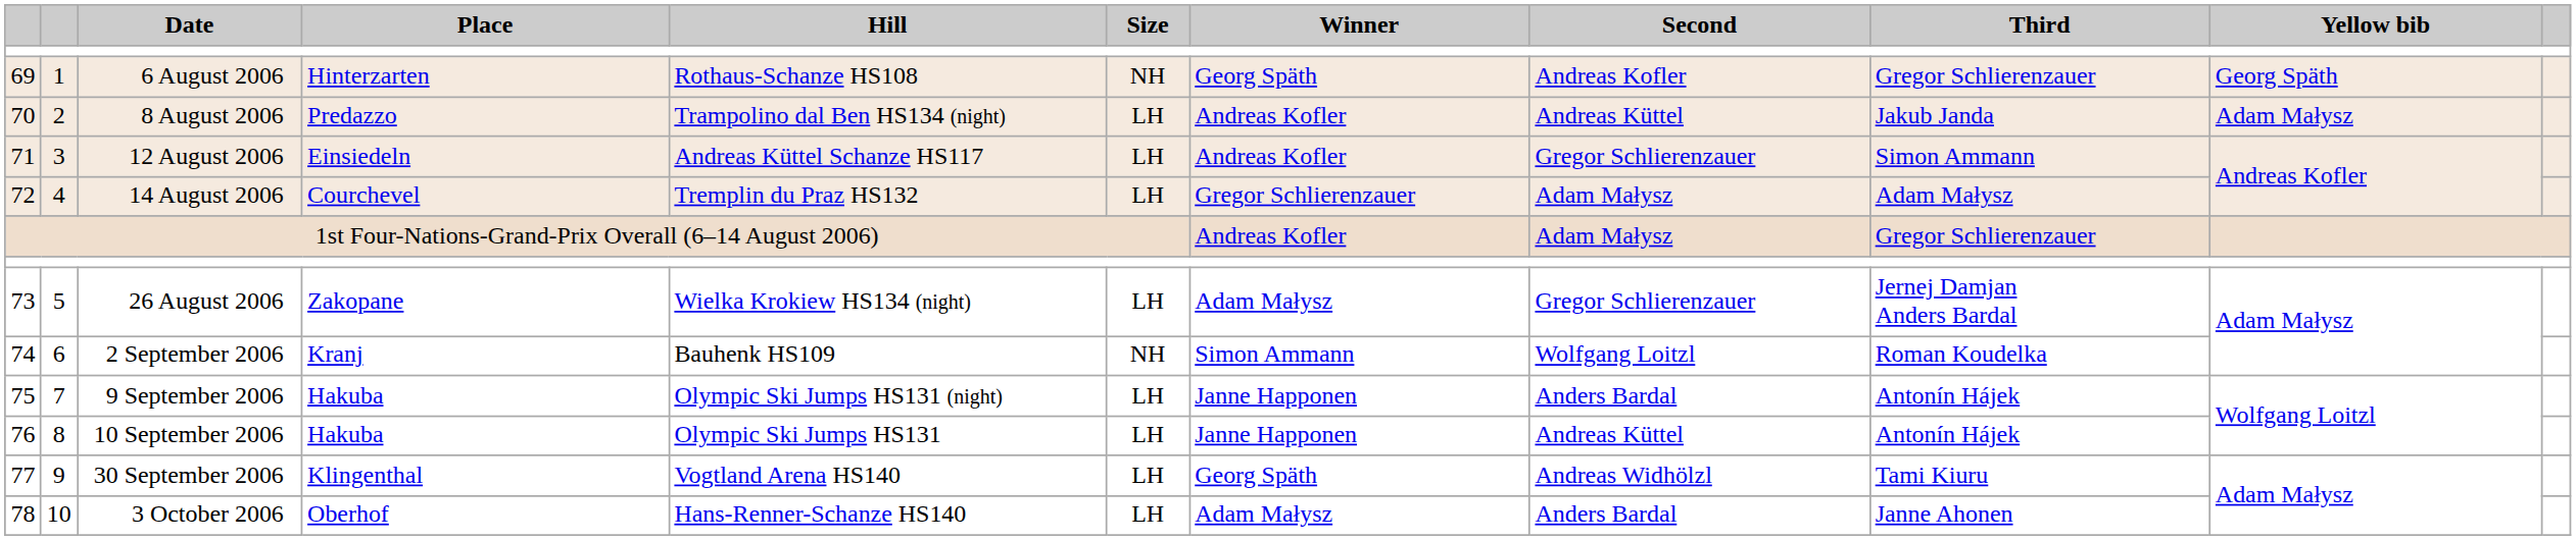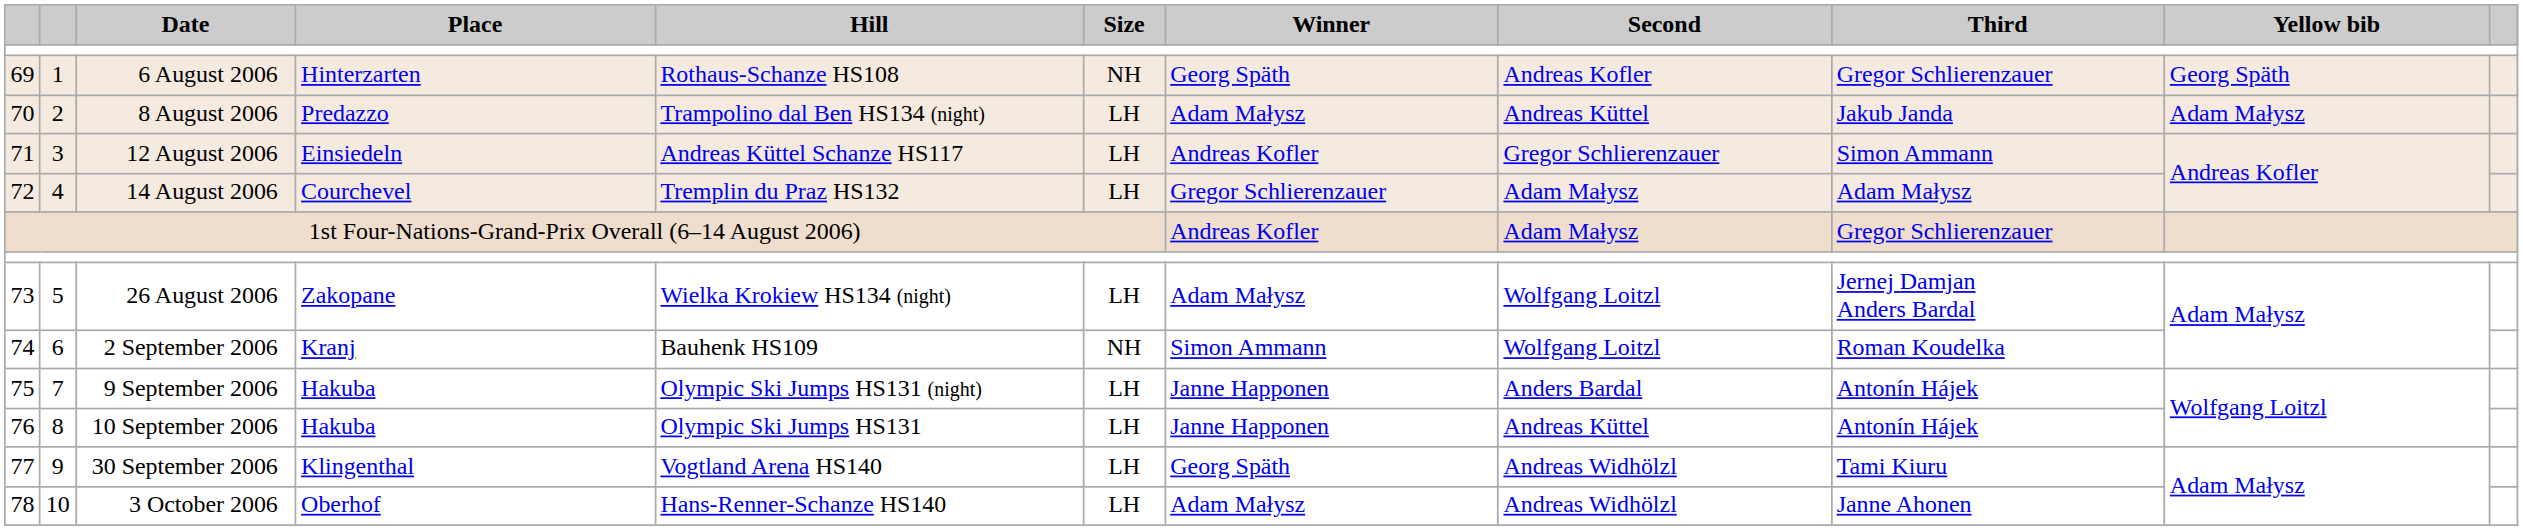 <table class="wikitable plainrowheaders" style="background:#fff; font-size:86%; line-height:16px; border:grey solid 1px; border-collapse:collapse;">
 <tr style="background:#ccc; text-align:center;">
 <th scope="col" style="background:#ccc; width=20 px;"></th>
 <th scope="col" style="background:#ccc; width=30 px;"></th>
 <th scope="col" style="background:#ccc; width:120px;">Date</th>
 <th scope="col" style="background:#ccc; width:200px;">Place</th>
 <th scope="col" style="background:#ccc; width:240px;">Hill</th>
 <th scope="col" style="background:#ccc; width:40px;">Size</th>
 <th scope="col" style="background:#ccc; width:185px;">Winner</th>
 <th scope="col" style="background:#ccc; width:185px;">Second</th>
 <th scope="col" style="background:#ccc; width:185px;">Third</th>
 <th scope="col" style="background:#ccc; width:180px;">Yellow bib</th>
 <th scope="col" style="background:#ccc; width:10px;"></th>
 </tr>
 <tr>
 <td colspan=11></td>
 </tr>
 <tr bgcolor=#F5EADF>
 <td align=center>69</td>
 <td align=center>1</td>
 <td align=right>6 August 2006  </td>
 <td> <a href='#'>Hinterzarten</a></td>
 <td><a href='#'>Rothaus-Schanze</a> HS108</td>
 <td align=center>NH</td>
 <td> <a href='#'>Georg Späth</a></td>
 <td> <a href='#'>Andreas Kofler</a></td>
 <td> <a href='#'>Gregor Schlierenzauer</a></td>
 <td> <a href='#'>Georg Späth</a></td>
 <td></td>
 </tr>
 <tr bgcolor=#F5EADF>
 <td align=center>70</td>
 <td align=center>2</td>
 <td align=right>8 August 2006  </td>
 <td> <a href='#'>Predazzo</a></td>
 <td><a href='#'>Trampolino dal Ben</a> HS134 <small>(night)</small></td>
 <td align=center>LH</td>
-<td> <a href='#'>Andreas Kofler</a></td>
+<td> <a href='#'>Adam Małysz</a></td>
 <td> <a href='#'>Andreas Küttel</a></td>
 <td> <a href='#'>Jakub Janda</a></td>
 <td> <a href='#'>Adam Małysz</a></td>
 <td></td>
 </tr>
 <tr bgcolor=#F5EADF>
 <td align=center>71</td>
 <td align=center>3</td>
 <td align=right>12 August 2006  </td>
 <td> <a href='#'>Einsiedeln</a></td>
 <td><a href='#'>Andreas Küttel Schanze</a> HS117</td>
 <td align=center>LH</td>
 <td> <a href='#'>Andreas Kofler</a></td>
 <td> <a href='#'>Gregor Schlierenzauer</a></td>
 <td> <a href='#'>Simon Ammann</a></td>
 <td rowspan=2> <a href='#'>Andreas Kofler</a></td>
 <td></td>
 </tr>
 <tr bgcolor=#F5EADF>
 <td align=center>72</td>
 <td align=center>4</td>
 <td align=right>14 August 2006  </td>
 <td> <a href='#'>Courchevel</a></td>
 <td><a href='#'>Tremplin du Praz</a> HS132</td>
 <td align=center>LH</td>
 <td> <a href='#'>Gregor Schlierenzauer</a></td>
 <td> <a href='#'>Adam Małysz</a></td>
 <td> <a href='#'>Adam Małysz</a></td>
 <td></td>
 </tr>
 <tr bgcolor=#EFDECD>
 <td colspan=6 align=center>1st Four-Nations-Grand-Prix Overall (6–14 August 2006)</td>
 <td> <a href='#'>Andreas Kofler</a></td>
 <td> <a href='#'>Adam Małysz</a></td>
 <td> <a href='#'>Gregor Schlierenzauer</a></td>
 <td colspan=2></td>
 </tr>
 <tr>
 <td colspan=11></td>
 </tr>
 <tr>
 <td align=center>73</td>
 <td align=center>5</td>
 <td align=right>26 August 2006  </td>
 <td> <a href='#'>Zakopane</a></td>
 <td><a href='#'>Wielka Krokiew</a> HS134 <small>(night)</small></td>
 <td align=center>LH</td>
 <td> <a href='#'>Adam Małysz</a></td>
-<td> <a href='#'>Gregor Schlierenzauer</a></td>
+<td> <a href='#'>Wolfgang Loitzl</a></td>
 <td> <a href='#'>Jernej Damjan</a><br> <a href='#'>Anders Bardal</a></td>
 <td rowspan=2> <a href='#'>Adam Małysz</a></td>
 <td></td>
 </tr>
 <tr>
 <td align=center>74</td>
 <td align=center>6</td>
 <td align=right>2 September 2006  </td>
 <td> <a href='#'>Kranj</a></td>
 <td>Bauhenk HS109</td>
 <td align=center>NH</td>
 <td> <a href='#'>Simon Ammann</a></td>
 <td> <a href='#'>Wolfgang Loitzl</a></td>
 <td> <a href='#'>Roman Koudelka</a></td>
 <td></td>
 </tr>
 <tr>
 <td align=center>75</td>
 <td align=center>7</td>
 <td align=right>9 September 2006  </td>
 <td> <a href='#'>Hakuba</a></td>
 <td><a href='#'>Olympic Ski Jumps</a> HS131 <small>(night)</small></td>
 <td align=center>LH</td>
 <td> <a href='#'>Janne Happonen</a></td>
 <td> <a href='#'>Anders Bardal</a></td>
 <td> <a href='#'>Antonín Hájek</a></td>
 <td rowspan=2> <a href='#'>Wolfgang Loitzl</a></td>
 <td></td>
 </tr>
 <tr>
 <td align=center>76</td>
 <td align=center>8</td>
 <td align=right>10 September 2006  </td>
 <td> <a href='#'>Hakuba</a></td>
 <td><a href='#'>Olympic Ski Jumps</a> HS131</td>
 <td align=center>LH</td>
 <td> <a href='#'>Janne Happonen</a></td>
 <td> <a href='#'>Andreas Küttel</a></td>
 <td> <a href='#'>Antonín Hájek</a></td>
 <td></td>
 </tr>
 <tr>
 <td align=center>77</td>
 <td align=center>9</td>
 <td align=right>30 September 2006  </td>
 <td> <a href='#'>Klingenthal</a></td>
 <td><a href='#'>Vogtland Arena</a> HS140</td>
 <td align=center>LH</td>
 <td> <a href='#'>Georg Späth</a></td>
 <td> <a href='#'>Andreas Widhölzl</a></td>
 <td> <a href='#'>Tami Kiuru</a></td>
 <td rowspan=2> <a href='#'>Adam Małysz</a></td>
 <td></td>
 </tr>
 <tr>
 <td align=center>78</td>
 <td align=center>10</td>
 <td align=right>3 October 2006  </td>
 <td> <a href='#'>Oberhof</a></td>
 <td><a href='#'>Hans-Renner-Schanze</a> HS140</td>
 <td align=center>LH</td>
 <td> <a href='#'>Adam Małysz</a></td>
-<td> <a href='#'>Anders Bardal</a></td>
+<td> <a href='#'>Andreas Widhölzl</a></td>
 <td> <a href='#'>Janne Ahonen</a></td>
 <td></td>
 </tr>
 </table>
